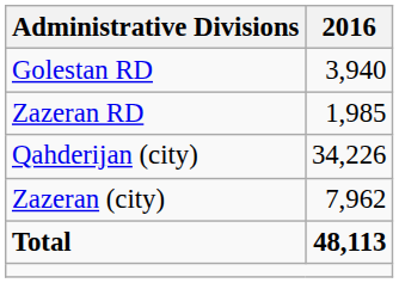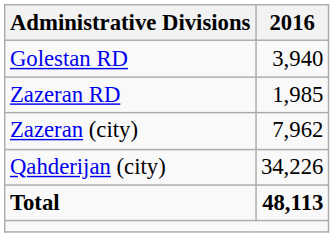 <table class="wikitable">
 <tr>
 <th>Administrative Divisions</th>
 <th>2016</th>
 </tr>
 <tr>
 <td><a href='#'>Golestan RD</a></td>
 <td style="text-align: right;">3,940</td>
 </tr>
 <tr>
 <td><a href='#'>Zazeran RD</a></td>
 <td style="text-align: right;">1,985</td>
 </tr>
 <tr>
+<td><a href='#'>Zazeran</a> (city)</td>
+<td style="text-align: right;">7,962</td>
+</tr>
+<tr>
 <td><a href='#'>Qahderijan</a> (city)</td>
 <td style="text-align: right;">34,226</td>
-</tr>
-<tr>
-<td><a href='#'>Zazeran</a> (city)</td>
-<td style="text-align: right;">7,962</td>
 </tr>
 <tr>
 <td><strong>Total</strong></td>
 <td style="text-align: right;"><strong>48,113</strong></td>
 </tr>
 <tr>
 <td colspan=2></td>
 </tr>
 </table>
